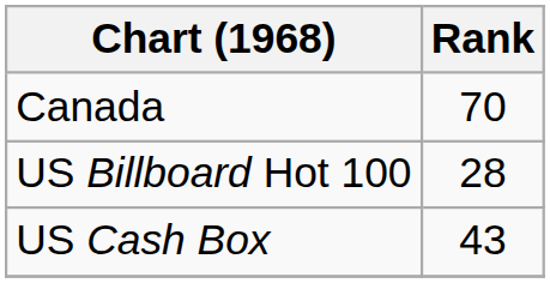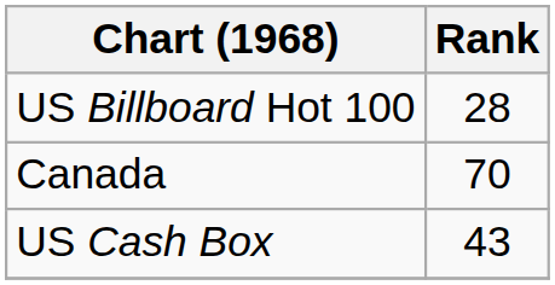 <table class="wikitable sortable">
 <tr>
 <th>Chart (1968)</th>
 <th style="text-align:center;">Rank</th>
 </tr>
 <tr>
+<td>US <em>Billboard</em> Hot 100</td>
+<td style="text-align:center;">28</td>
+</tr>
+<tr>
 <td>Canada</td>
 <td style="text-align:center;">70</td>
-</tr>
-<tr>
-<td>US <em>Billboard</em> Hot 100</td>
-<td style="text-align:center;">28</td>
 </tr>
 <tr>
 <td>US <em>Cash Box</em></td>
 <td style="text-align:center;">43</td>
 </tr>
 <tr>
 </tr>
 </table>
